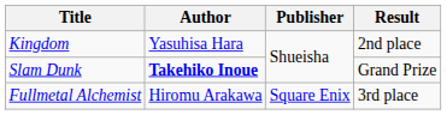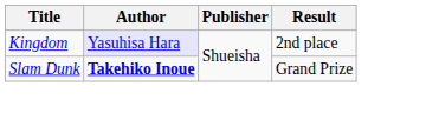 <table class="wikitable">
 <tr>
 <th>Title</th>
 <th>Author</th>
 <th>Publisher</th>
 <th>Result</th>
 </tr>
 <tr>
 <td><em><a href='#'>Kingdom</a></em></td>
-<td><a href='#'>Yasuhisa Hara</a></td>
+<td style="background: lavender;"><a href='#'>Yasuhisa Hara</a></td>
 <td rowspan="2">Shueisha</td>
 <td>2nd place</td>
 </tr>
 <tr>
 <td><em><a href='#'>Slam Dunk</a></em></td>
 <td><strong><a href='#'>Takehiko Inoue</a></strong></td>
 <td>Grand Prize</td>
 </tr>
-<tr>
-<td><em><a href='#'>Fullmetal Alchemist</a></em></td>
-<td><a href='#'>Hiromu Arakawa</a></td>
-<td><a href='#'>Square Enix</a></td>
-<td>3rd place</td>
-</tr>
 </table>
